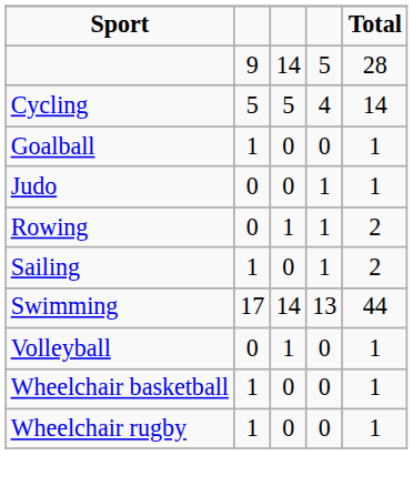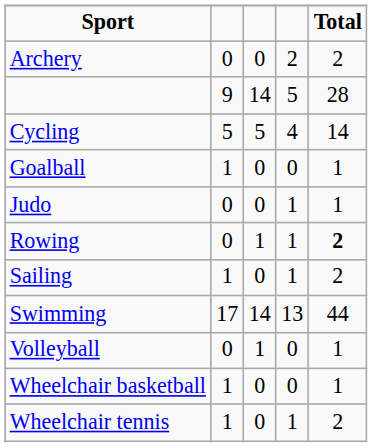 <table class="wikitable sortable" style="font-size:85%" align="right">
 <tr bgcolor="#efefef">
 </tr>
 <tr style="text-align:center;">
 <td><strong>Sport</strong></td>
 <td class="unsortable"></td>
 <td class="unsortable"></td>
 <td class="unsortable"></td>
 <td><strong>Total</strong></td>
+</tr>
+<tr style="text-align:center;">
+<td align=left><a href='#'>Archery</a></td>
+<td>0</td>
+<td>0</td>
+<td>2</td>
+<td>2</td>
 </tr>
 <tr style="text-align:center;">
 <td align=left><a href='#'></a></td>
 <td>9</td>
 <td>14</td>
 <td>5</td>
 <td>28</td>
 </tr>
 <tr style="text-align:center;">
 <td align=left><a href='#'>Cycling</a></td>
 <td>5</td>
 <td>5</td>
 <td>4</td>
 <td>14</td>
 </tr>
 <tr style="text-align:center;">
 <td align=left><a href='#'>Goalball</a></td>
 <td>1</td>
 <td>0</td>
 <td>0</td>
 <td>1</td>
 </tr>
 <tr style="text-align:center;">
 <td align=left><a href='#'>Judo</a></td>
 <td>0</td>
 <td>0</td>
 <td>1</td>
 <td>1</td>
 </tr>
 <tr style="text-align:center;">
 <td align=left><a href='#'>Rowing</a></td>
 <td>0</td>
 <td>1</td>
 <td>1</td>
-<td>2</td>
+<td><strong>2</strong></td>
 </tr>
 <tr style="text-align:center;">
 <td align=left><a href='#'>Sailing</a></td>
 <td>1</td>
 <td>0</td>
 <td>1</td>
 <td>2</td>
 </tr>
 <tr style="text-align:center;">
 <td align=left><a href='#'>Swimming</a></td>
 <td>17</td>
 <td>14</td>
 <td>13</td>
 <td>44</td>
 </tr>
 <tr style="text-align:center;">
 <td align=left><a href='#'>Volleyball</a></td>
 <td>0</td>
 <td>1</td>
 <td>0</td>
 <td>1</td>
 </tr>
 <tr style="text-align:center;">
 <td align=left><a href='#'>Wheelchair basketball</a></td>
 <td>1</td>
 <td>0</td>
 <td>0</td>
 <td>1</td>
 </tr>
 <tr style="text-align:center;">
-<td align=left><a href='#'>Wheelchair rugby</a></td>
+<td align=left><a href='#'>Wheelchair tennis</a></td>
 <td>1</td>
 <td>0</td>
-<td>0</td>
 <td>1</td>
+<td>2</td>
 </tr>
 </table>
